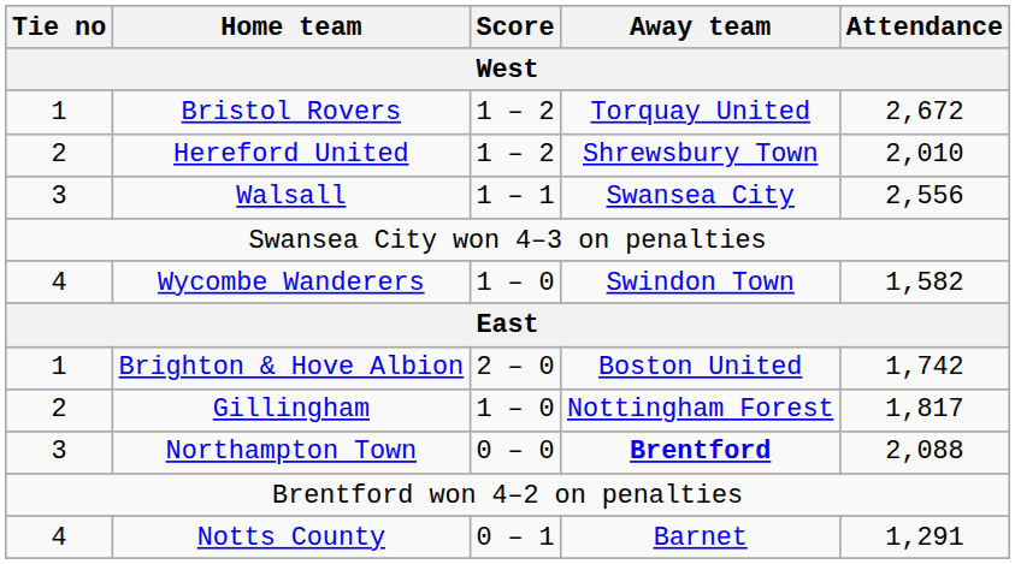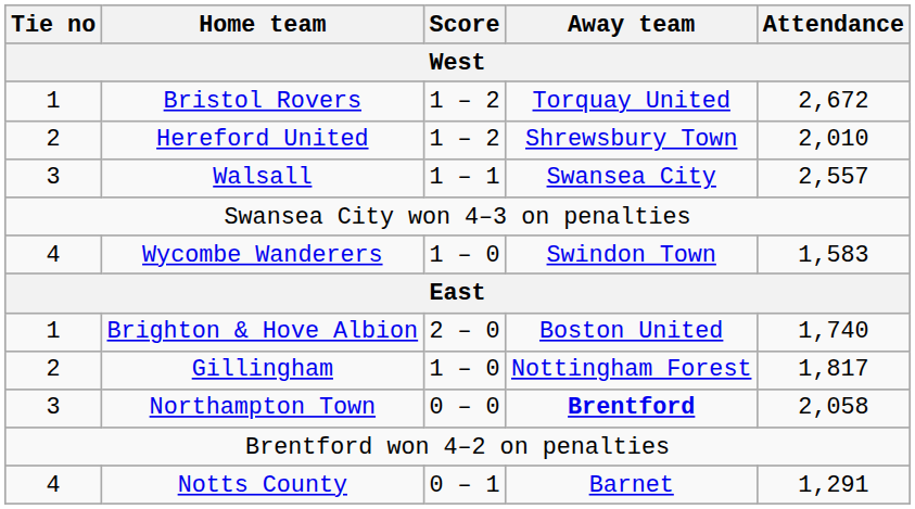 <table class="wikitable" style="text-align: center">
 <tr>
 <th>Tie no</th>
 <th>Home team</th>
 <th>Score</th>
 <th>Away team</th>
 <th>Attendance</th>
 </tr>
 <tr>
 <th colspan=5>West</th>
 </tr>
 <tr>
 <td>1</td>
 <td><a href='#'>Bristol Rovers</a></td>
 <td>1 – 2</td>
 <td><a href='#'>Torquay United</a></td>
 <td>2,672</td>
 </tr>
 <tr>
 <td>2</td>
 <td><a href='#'>Hereford United</a></td>
 <td>1 – 2</td>
 <td><a href='#'>Shrewsbury Town</a></td>
 <td>2,010</td>
 </tr>
 <tr>
 <td>3</td>
 <td><a href='#'>Walsall</a></td>
 <td>1 – 1</td>
 <td><a href='#'>Swansea City</a></td>
-<td>2,556</td>
+<td>2,557</td>
 </tr>
 <tr>
 <td colspan="5">Swansea City won 4–3 on penalties</td>
 </tr>
 <tr>
 <td>4</td>
 <td><a href='#'>Wycombe Wanderers</a></td>
 <td>1 – 0</td>
 <td><a href='#'>Swindon Town</a></td>
-<td>1,582</td>
+<td>1,583</td>
 </tr>
 <tr>
 <th colspan=5>East</th>
 </tr>
 <tr>
 <td>1</td>
 <td><a href='#'>Brighton & Hove Albion</a></td>
 <td>2 – 0</td>
 <td><a href='#'>Boston United</a></td>
-<td>1,742</td>
+<td>1,740</td>
 </tr>
 <tr>
 <td>2</td>
 <td><a href='#'>Gillingham</a></td>
 <td>1 – 0</td>
 <td><a href='#'>Nottingham Forest</a></td>
 <td>1,817</td>
 </tr>
 <tr>
 <td>3</td>
 <td><a href='#'>Northampton Town</a></td>
 <td>0 – 0</td>
 <td><strong><a href='#'>Brentford</a></strong></td>
-<td>2,088</td>
+<td>2,058</td>
 </tr>
 <tr>
 <td colspan="5">Brentford won 4–2 on penalties</td>
 </tr>
 <tr>
 <td>4</td>
 <td><a href='#'>Notts County</a></td>
 <td>0 – 1</td>
 <td><a href='#'>Barnet</a></td>
 <td>1,291</td>
 </tr>
 </table>
